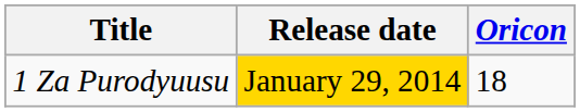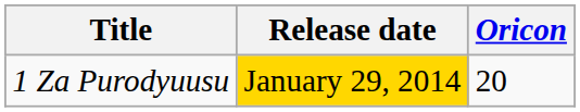 <table class="wikitable">
 <tr>
 <th>Title</th>
 <th>Release date</th>
 <th><em><a href='#'>Oricon</a></em></th>
 </tr>
 <tr>
 <td><em>1 Za Purodyuusu</em></td>
 <td style="background: gold;">January 29, 2014</td>
-<td>18</td>
+<td>20</td>
 </tr>
 </table>
